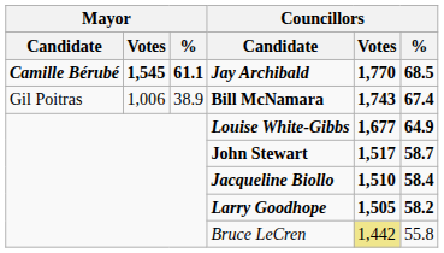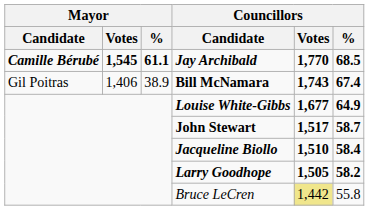 <table class="wikitable collapsible collapsed" align="right">
 <tr>
 <th colspan=3>Mayor</th>
 <th colspan=3>Councillors</th>
 </tr>
 <tr>
 <th>Candidate</th>
 <th>Votes</th>
 <th>%</th>
 <th>Candidate</th>
 <th>Votes</th>
 <th>%</th>
 </tr>
 <tr>
 <td><strong><em>Camille Bérubé</em></strong></td>
 <td><strong>1,545</strong></td>
 <td><strong>61.1</strong></td>
 <td><strong><em>Jay Archibald</em></strong></td>
 <td><strong>1,770</strong></td>
 <td><strong>68.5</strong></td>
 </tr>
 <tr>
 <td>Gil Poitras</td>
-<td>1,006</td>
+<td>1,406</td>
 <td>38.9</td>
 <td><strong>Bill McNamara</strong></td>
 <td><strong>1,743</strong></td>
 <td><strong>67.4</strong></td>
 </tr>
 <tr>
 <td rowspan=5 colspan=3></td>
 <td><strong><em>Louise White-Gibbs</em></strong></td>
 <td><strong>1,677</strong></td>
 <td><strong>64.9</strong></td>
 </tr>
 <tr>
 <td><strong>John Stewart</strong></td>
 <td><strong>1,517</strong></td>
 <td><strong>58.7</strong></td>
 </tr>
 <tr>
 <td><strong><em>Jacqueline Biollo</em></strong></td>
 <td><strong>1,510</strong></td>
 <td><strong>58.4</strong></td>
 </tr>
 <tr>
 <td><strong><em>Larry Goodhope</em></strong></td>
 <td><strong>1,505</strong></td>
 <td><strong>58.2</strong></td>
 </tr>
 <tr>
 <td><em>Bruce LeCren</em></td>
 <td style="background: khaki;">1,442</td>
 <td>55.8</td>
 </tr>
 </table>
